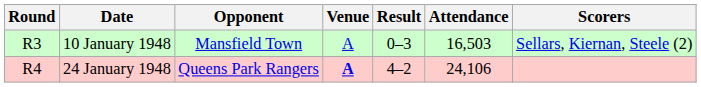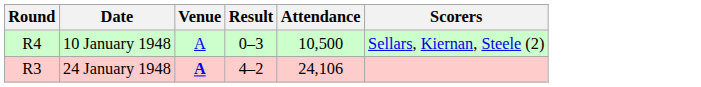 <table class="wikitable" style="font-size:100%; text-align:center">
 <tr>
 <th>Round</th>
 <th>Date</th>
-<th>Opponent</th>
 <th>Venue</th>
 <th>Result</th>
 <th>Attendance</th>
 <th>Scorers</th>
 </tr>
 <tr style="background-color: #CCFFCC;">
-<td>R3</td>
+<td>R4</td>
 <td>10 January 1948</td>
-<td><a href='#'>Mansfield Town</a></td>
 <td><a href='#'>A</a></td>
 <td>0–3</td>
-<td>16,503</td>
+<td>10,500</td>
 <td><a href='#'>Sellars</a>, <a href='#'>Kiernan</a>, <a href='#'>Steele</a> (2)</td>
 </tr>
 <tr style="background-color: #FFCCCC;">
-<td>R4</td>
+<td>R3</td>
 <td>24 January 1948</td>
-<td><a href='#'>Queens Park Rangers</a></td>
 <td><strong><a href='#'>A</a></strong></td>
 <td>4–2</td>
 <td>24,106</td>
 <td></td>
 </tr>
 </table>
